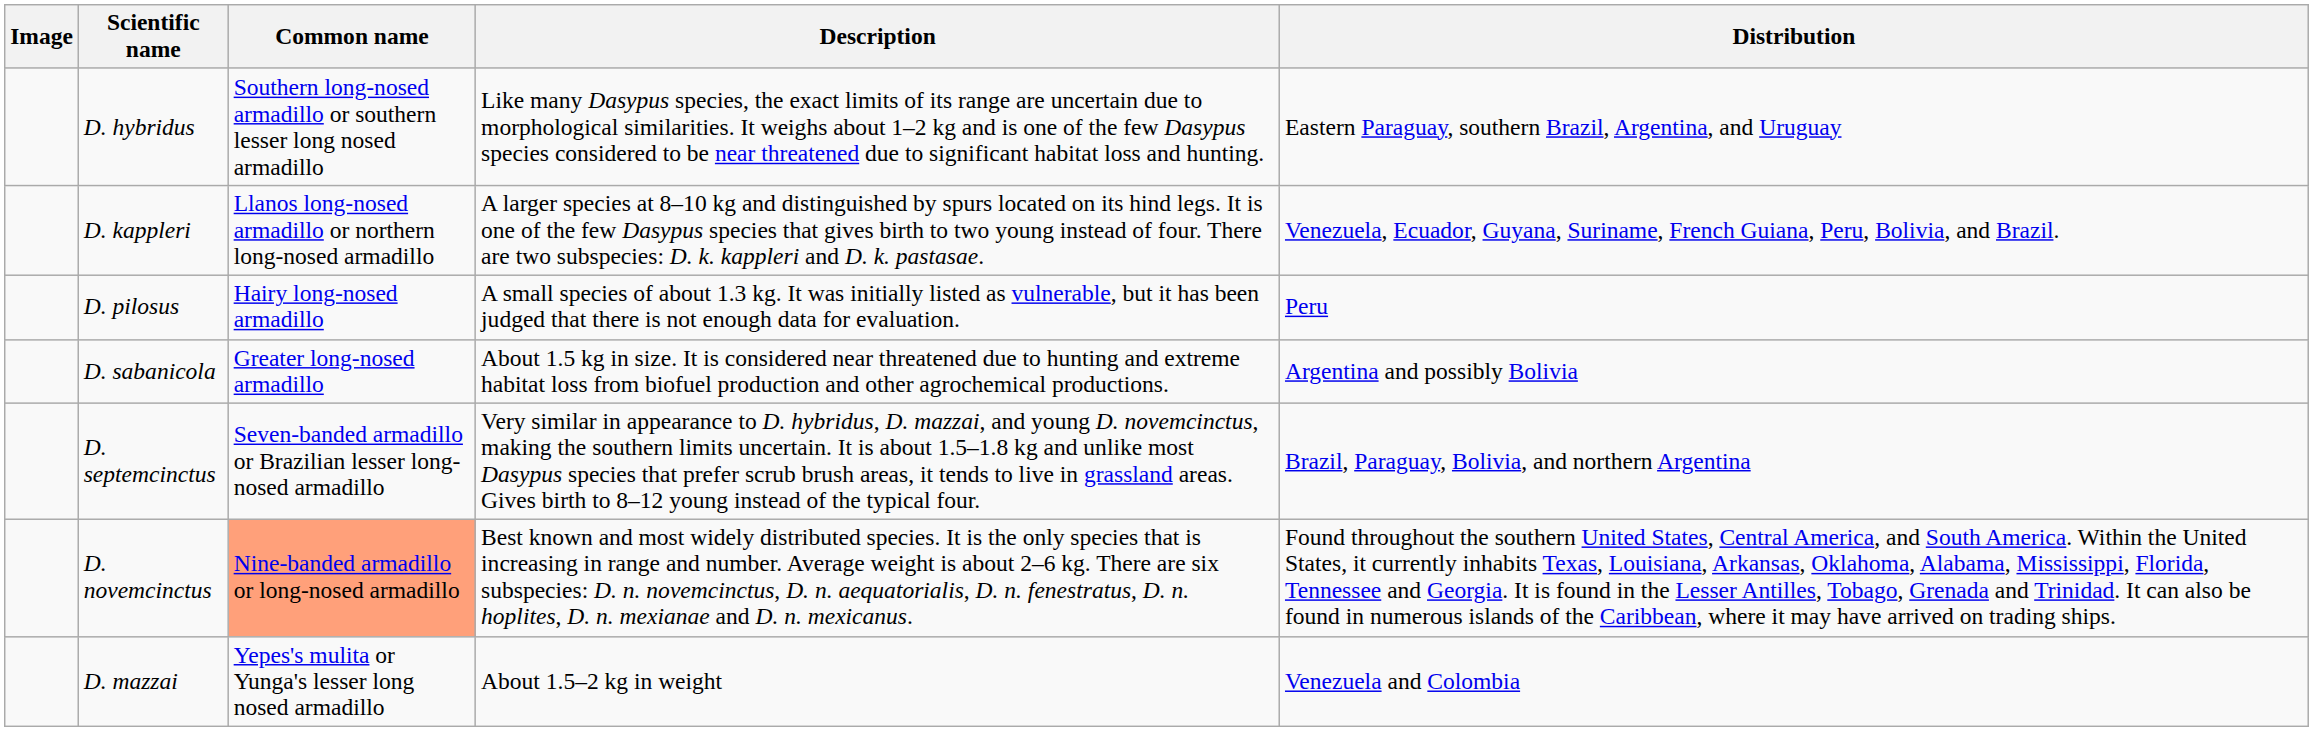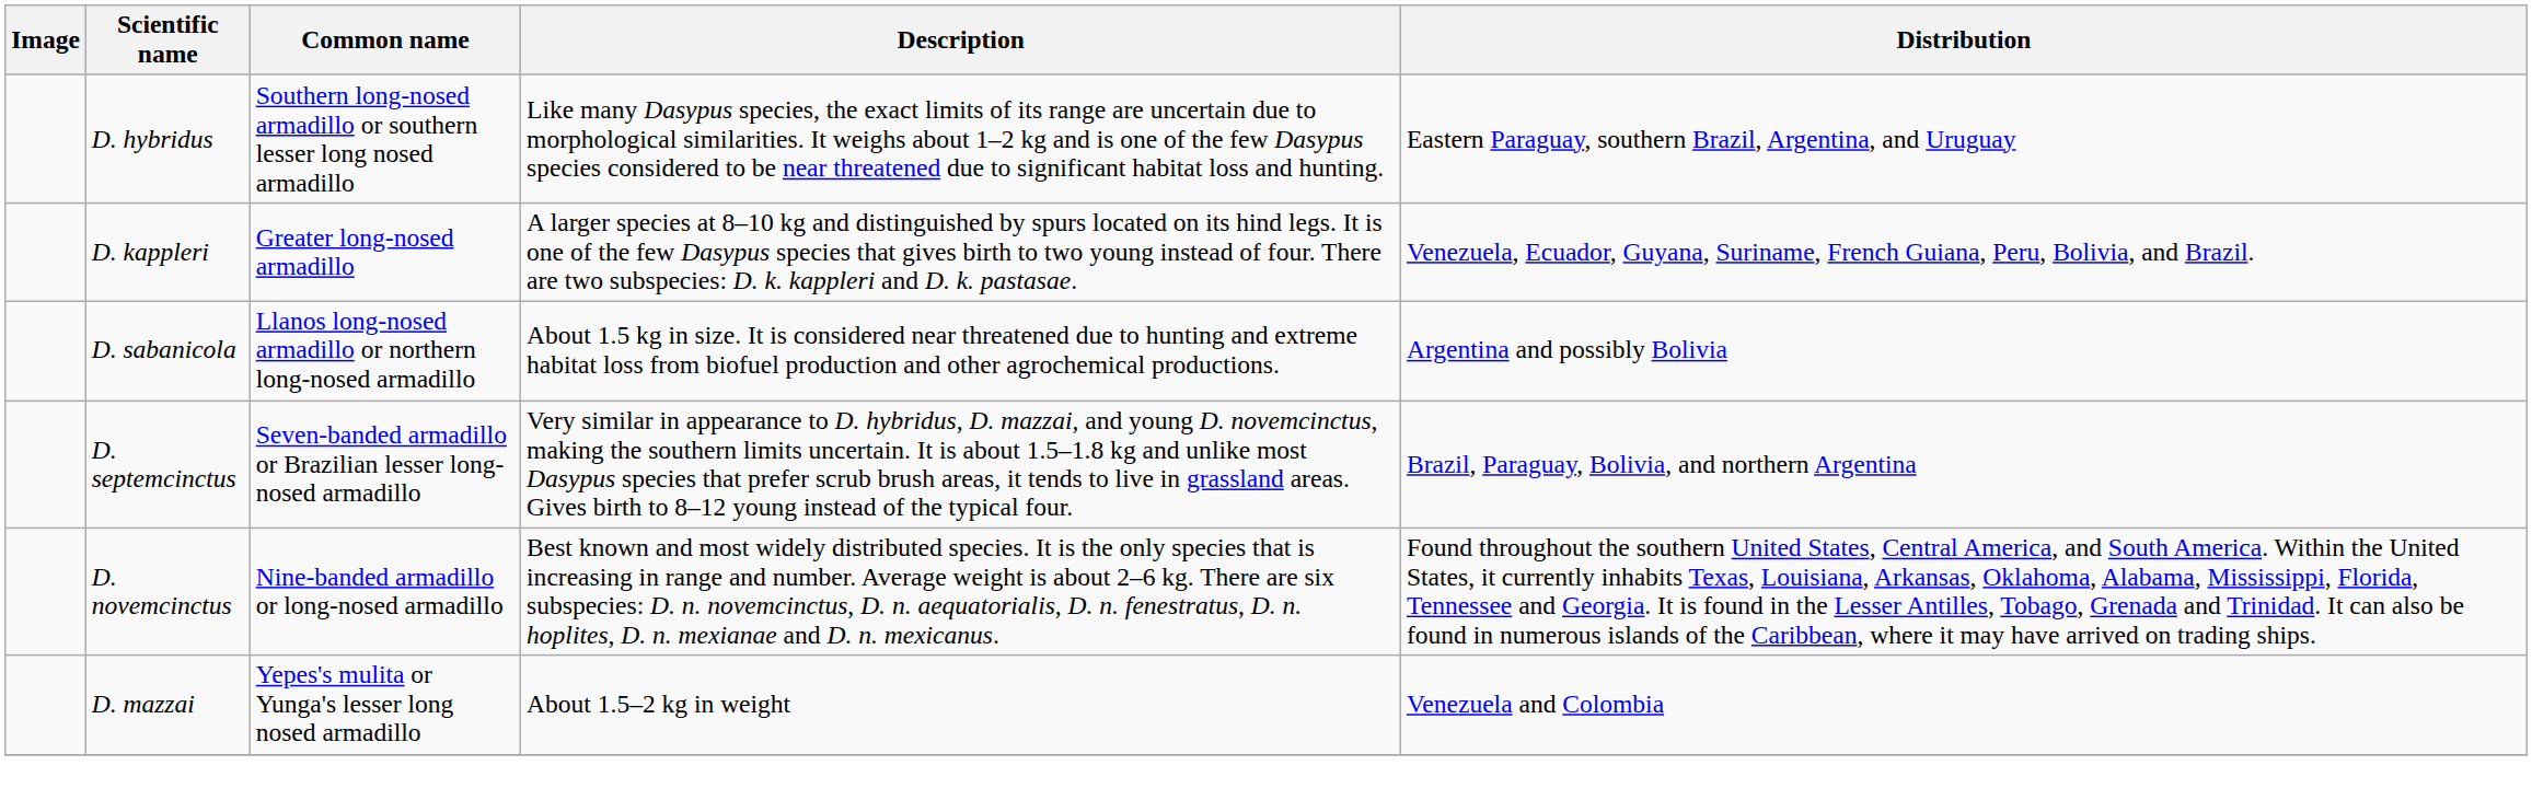 <table class="wikitable">
 <tr>
 <th>Image</th>
 <th>Scientific name</th>
 <th>Common name</th>
 <th>Description</th>
 <th>Distribution</th>
 </tr>
 <tr>
 <td></td>
 <td><em>D. hybridus</em></td>
 <td><a href='#'>Southern long-nosed armadillo</a> or southern lesser long nosed armadillo</td>
 <td>Like many <em>Dasypus</em> species, the exact limits of its range are uncertain due to morphological similarities. It weighs about 1–2 kg and is one of the few <em>Dasypus</em> species considered to be <a href='#'>near threatened</a> due to significant habitat loss and hunting.</td>
 <td>Eastern <a href='#'>Paraguay</a>, southern <a href='#'>Brazil</a>, <a href='#'>Argentina</a>, and <a href='#'>Uruguay</a></td>
 </tr>
 <tr>
 <td></td>
 <td><em>D. kappleri</em></td>
-<td><a href='#'>Llanos long-nosed armadillo</a> or northern long-nosed armadillo</td>
+<td><a href='#'>Greater long-nosed armadillo</a></td>
 <td>A larger species at 8–10 kg and distinguished by spurs located on its hind legs. It is one of the few <em>Dasypus</em> species that gives birth to two young instead of four.  There are two subspecies: <em>D. k. kappleri</em> and <em>D. k. pastasae</em>.</td>
 <td><a href='#'>Venezuela</a>, <a href='#'>Ecuador</a>, <a href='#'>Guyana</a>, <a href='#'>Suriname</a>, <a href='#'>French Guiana</a>, <a href='#'>Peru</a>, <a href='#'>Bolivia</a>, and <a href='#'>Brazil</a>.</td>
 </tr>
 <tr>
 <td></td>
-<td><em>D. pilosus</em></td>
-<td><a href='#'>Hairy long-nosed armadillo</a></td>
-<td>A small species of about 1.3 kg. It was initially listed as <a href='#'>vulnerable</a>, but it has been judged that there is not enough data for evaluation.</td>
-<td><a href='#'>Peru</a></td>
-</tr>
-<tr>
-<td></td>
 <td><em>D. sabanicola</em></td>
-<td><a href='#'>Greater long-nosed armadillo</a></td>
+<td><a href='#'>Llanos long-nosed armadillo</a> or northern long-nosed armadillo</td>
 <td>About 1.5 kg in size. It is considered near threatened due to hunting and extreme habitat loss from biofuel production and other agrochemical productions.</td>
 <td><a href='#'>Argentina</a> and possibly <a href='#'>Bolivia</a></td>
 </tr>
 <tr>
 <td></td>
 <td><em>D. septemcinctus</em></td>
 <td><a href='#'>Seven-banded armadillo</a> or Brazilian lesser long-nosed armadillo</td>
 <td>Very similar in appearance to <em>D. hybridus</em>, <em>D. mazzai</em>, and young <em>D. novemcinctus</em>, making the southern limits uncertain.  It is about 1.5–1.8 kg and unlike most <em>Dasypus</em> species that prefer scrub brush areas, it tends to live in <a href='#'>grassland</a> areas.  Gives birth to 8–12 young instead of the typical four.</td>
 <td><a href='#'>Brazil</a>, <a href='#'>Paraguay</a>, <a href='#'>Bolivia</a>, and northern <a href='#'>Argentina</a></td>
 </tr>
 <tr>
 <td></td>
 <td><em>D. novemcinctus</em></td>
-<td style="background: lightsalmon;"><a href='#'>Nine-banded armadillo</a> or long-nosed armadillo</td>
+<td><a href='#'>Nine-banded armadillo</a> or long-nosed armadillo</td>
 <td>Best known and most widely distributed species. It is the only species that is increasing in range and number. Average weight is about 2–6 kg. There are six subspecies: <em>D. n. novemcinctus</em>, <em>D. n. aequatorialis</em>, <em>D. n. fenestratus</em>, <em>D. n. hoplites</em>, <em>D. n. mexianae</em> and <em>D. n. mexicanus</em>.</td>
 <td>Found throughout the southern <a href='#'>United States</a>, <a href='#'>Central America</a>, and <a href='#'>South America</a>.  Within the United States, it currently inhabits <a href='#'>Texas</a>, <a href='#'>Louisiana</a>, <a href='#'>Arkansas</a>, <a href='#'>Oklahoma</a>, <a href='#'>Alabama</a>, <a href='#'>Mississippi</a>, <a href='#'>Florida</a>, <a href='#'>Tennessee</a> and <a href='#'>Georgia</a>. It is found in the <a href='#'>Lesser Antilles</a>, <a href='#'>Tobago</a>, <a href='#'>Grenada</a> and <a href='#'>Trinidad</a>. It can also be found in numerous islands of the <a href='#'>Caribbean</a>, where it may have arrived on trading ships.</td>
 </tr>
 <tr>
 <td></td>
 <td><em>D. mazzai</em></td>
 <td><a href='#'>Yepes's mulita</a> or Yunga's lesser long nosed armadillo</td>
 <td>About 1.5–2 kg in weight</td>
 <td><a href='#'>Venezuela</a> and <a href='#'>Colombia</a></td>
 </tr>
 <tr>
 </tr>
 </table>
